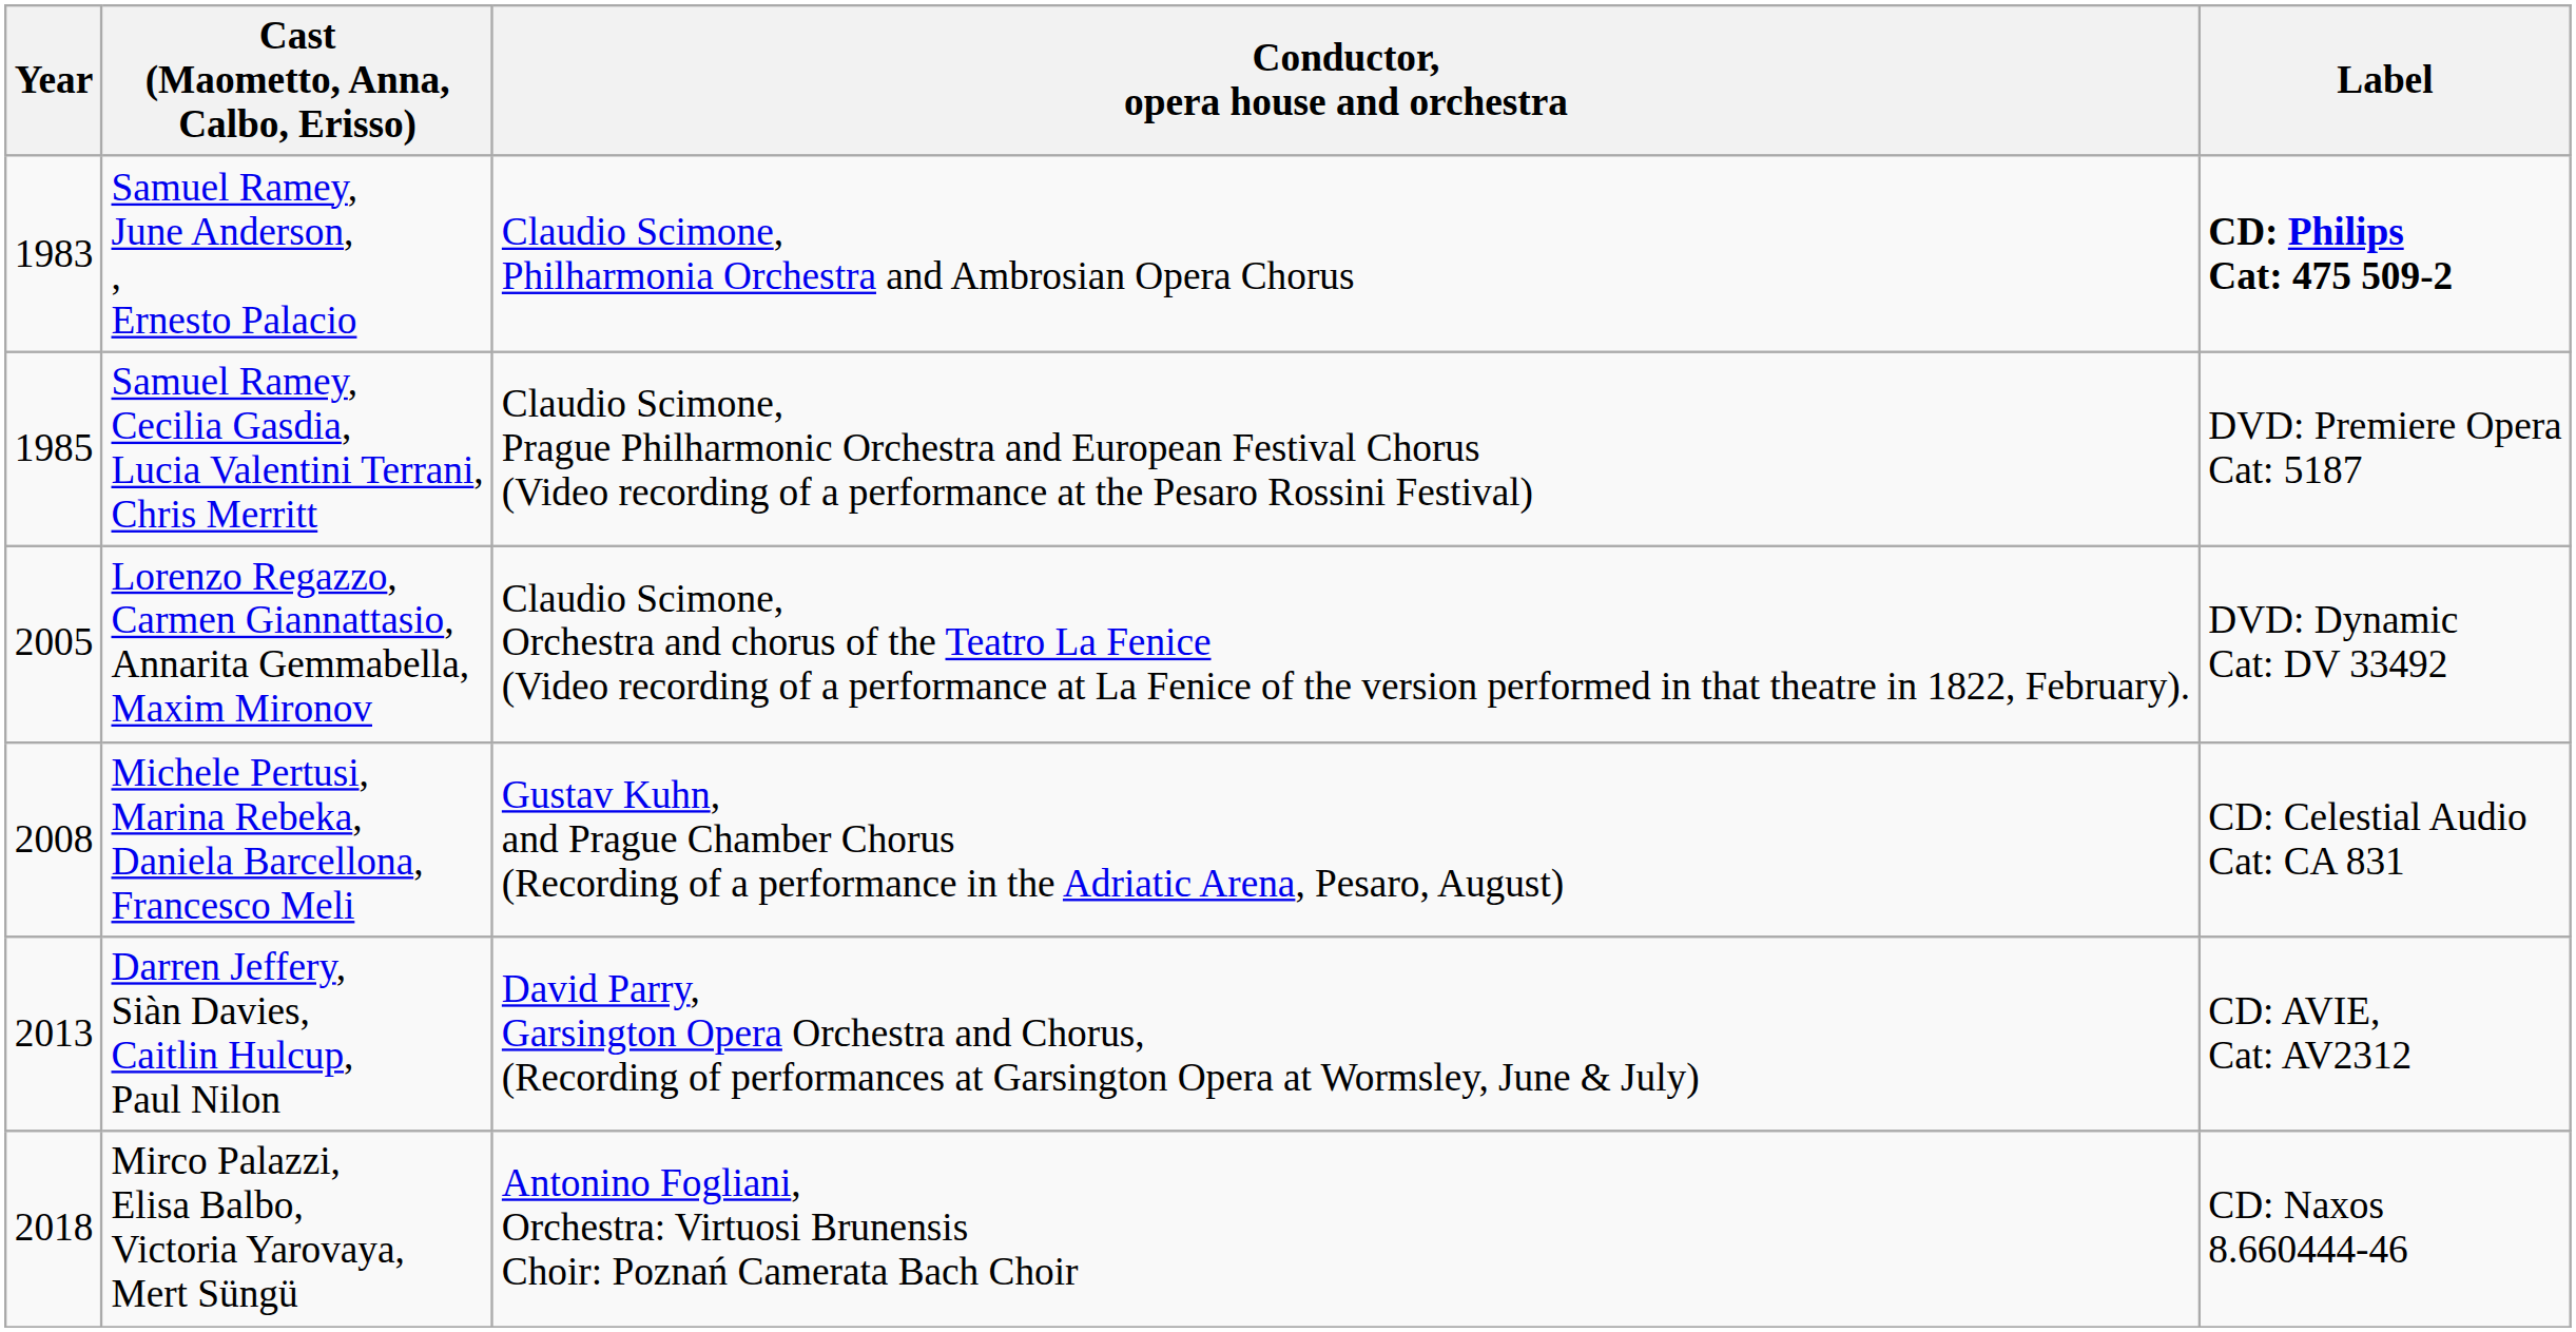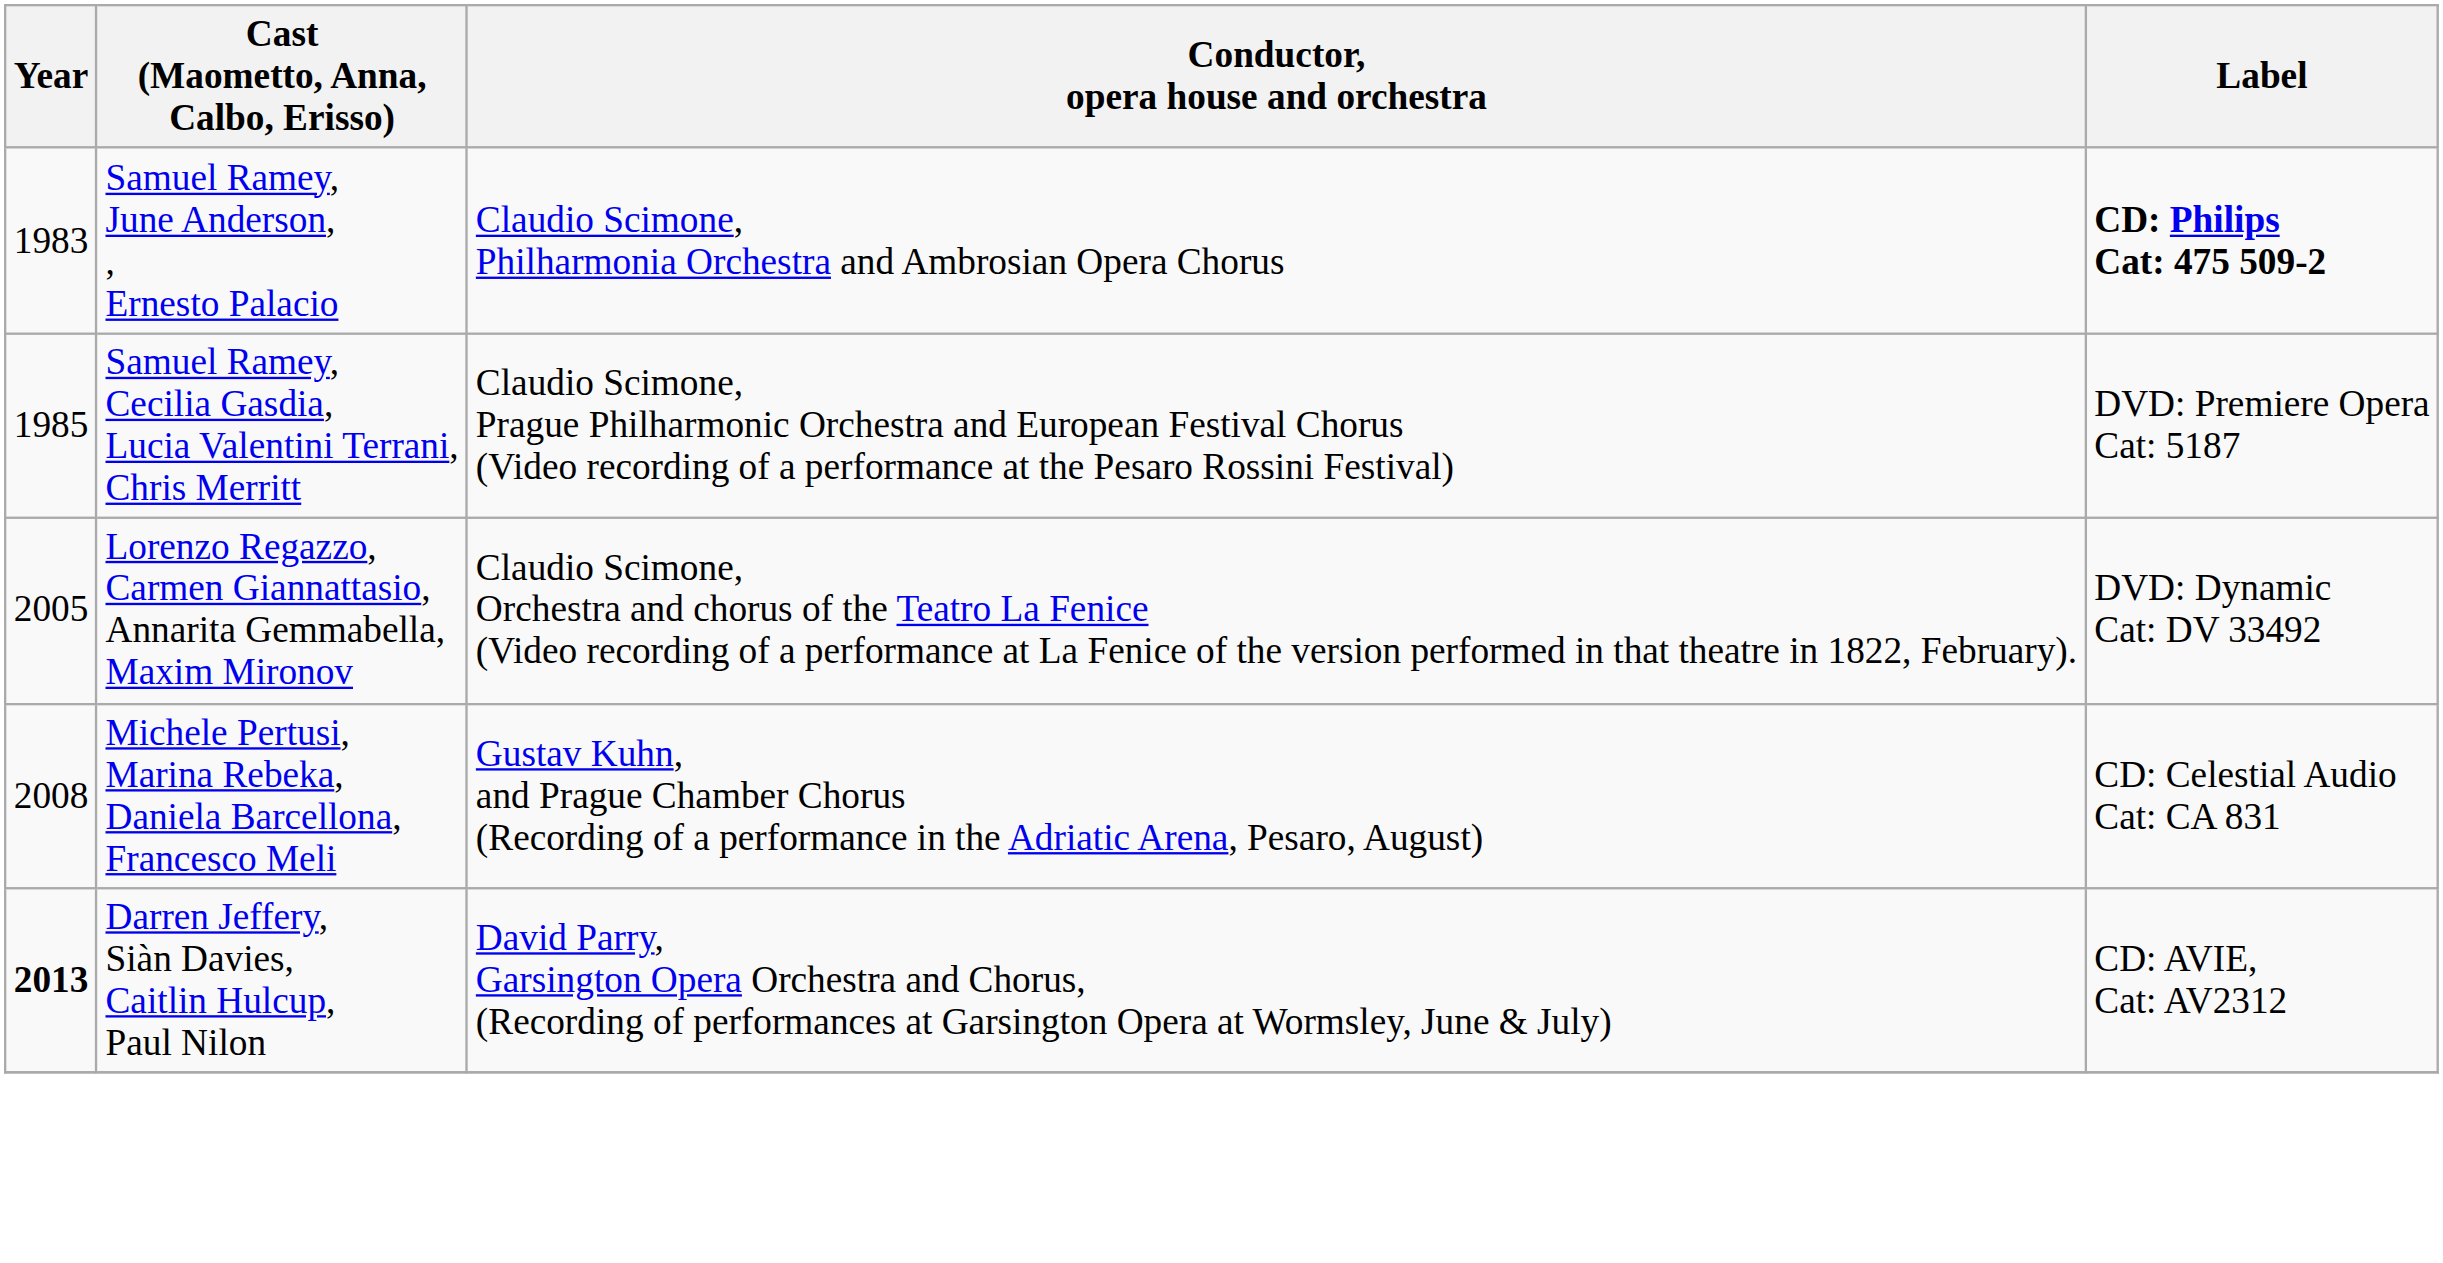 <table class="wikitable">
 <tr>
 <th>Year</th>
 <th>Cast<br>(Maometto, Anna,<br>Calbo, Erisso)</th>
 <th>Conductor,<br>opera house and orchestra</th>
 <th>Label</th>
 </tr>
 <tr>
 <td>1983</td>
 <td><a href='#'>Samuel Ramey</a>,<br><a href='#'>June Anderson</a>,<br>,<br><a href='#'>Ernesto Palacio</a></td>
 <td><a href='#'>Claudio Scimone</a>,<br><a href='#'>Philharmonia Orchestra</a> and Ambrosian Opera Chorus</td>
 <td><strong>CD: <a href='#'>Philips</a><br>Cat: 475 509-2</strong></td>
 </tr>
 <tr>
 <td>1985</td>
 <td><a href='#'>Samuel Ramey</a>,<br><a href='#'>Cecilia Gasdia</a>,<br><a href='#'>Lucia Valentini Terrani</a>,<br><a href='#'>Chris Merritt</a></td>
 <td>Claudio Scimone,<br>Prague Philharmonic Orchestra and European Festival Chorus<br>(Video recording of a performance at the Pesaro Rossini Festival)</td>
 <td>DVD: Premiere Opera<br>Cat: 5187</td>
 </tr>
 <tr>
 <td>2005</td>
 <td><a href='#'>Lorenzo Regazzo</a>,<br><a href='#'>Carmen Giannattasio</a>,<br>Annarita Gemmabella,<br><a href='#'>Maxim Mironov</a></td>
 <td>Claudio Scimone,<br>Orchestra and chorus of the <a href='#'>Teatro La Fenice</a><br>(Video recording of a performance at La Fenice of the version performed in that theatre in 1822, February).</td>
 <td>DVD: Dynamic<br>Cat: DV 33492</td>
 </tr>
 <tr>
 <td>2008</td>
 <td><a href='#'>Michele Pertusi</a>,<br><a href='#'>Marina Rebeka</a>,<br><a href='#'>Daniela Barcellona</a>,<br><a href='#'>Francesco Meli</a></td>
 <td><a href='#'>Gustav Kuhn</a>,<br> and Prague Chamber Chorus<br>(Recording of a performance in the <a href='#'>Adriatic Arena</a>, Pesaro, August)</td>
 <td>CD: Celestial Audio<br>Cat: CA 831</td>
 </tr>
 <tr>
-<td>2013</td>
+<td><strong>2013</strong></td>
 <td><a href='#'>Darren Jeffery</a>,<br>Siàn Davies,<br><a href='#'>Caitlin Hulcup</a>,<br>Paul Nilon</td>
 <td><a href='#'>David Parry</a>,<br><a href='#'>Garsington Opera</a> Orchestra and Chorus,<br>(Recording of performances at Garsington Opera at Wormsley, June & July)</td>
 <td>CD: AVIE,<br>Cat: AV2312</td>
 </tr>
 <tr>
-<td>2018</td>
-<td>Mirco Palazzi,<br>Elisa Balbo,<br>Victoria Yarovaya,<br>Mert Süngü</td>
-<td><a href='#'>Antonino Fogliani</a>,<br>Orchestra: Virtuosi Brunensis<br>Choir: Poznań Camerata Bach Choir</td>
-<td>CD: Naxos<br>8.660444-46</td>
-</tr>
-<tr>
 </tr>
 </table>
